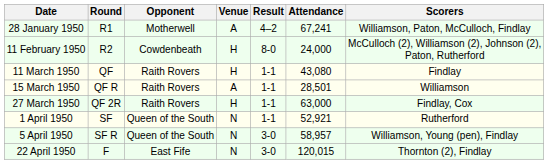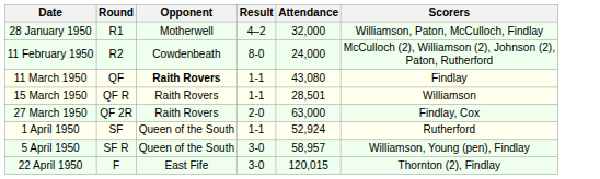 <table class="wikitable sortable" style="font-size:100%; text-align:center">
 <tr>
 <th>Date</th>
 <th>Round</th>
 <th>Opponent</th>
-<th>Venue</th>
 <th>Result</th>
 <th>Attendance</th>
 <th>Scorers</th>
 </tr>
 <tr bgcolor = "#EEFFEE">
 <td>28 January 1950</td>
 <td>R1</td>
 <td>Motherwell</td>
-<td>A</td>
 <td>4–2</td>
-<td>67,241</td>
+<td>32,000</td>
 <td>Williamson, Paton, McCulloch, Findlay</td>
 </tr>
 <tr bgcolor = "#EEFFEE">
 <td>11 February 1950</td>
 <td>R2</td>
 <td>Cowdenbeath</td>
-<td>H</td>
 <td>8-0</td>
 <td>24,000</td>
 <td>McCulloch (2), Williamson (2), Johnson (2), <br>Paton, Rutherford</td>
 </tr>
 <tr bgcolor = "#FFFFEE">
 <td>11 March 1950</td>
 <td>QF</td>
-<td>Raith Rovers</td>
-<td>H</td>
+<td><strong>Raith Rovers</strong></td>
 <td>1-1</td>
 <td>43,080</td>
 <td>Findlay</td>
 </tr>
 <tr bgcolor = "#FFFFEE">
 <td>15 March 1950</td>
 <td>QF R</td>
 <td>Raith Rovers</td>
-<td>A</td>
 <td>1-1</td>
 <td>28,501</td>
 <td>Williamson</td>
 </tr>
 <tr bgcolor = "#EEFFEE">
 <td>27 March 1950</td>
 <td>QF 2R</td>
 <td>Raith Rovers</td>
-<td>H</td>
-<td>1-1</td>
+<td>2-0</td>
 <td>63,000</td>
 <td>Findlay, Cox</td>
 </tr>
 <tr bgcolor = "#FFFFEE">
 <td>1 April 1950</td>
 <td>SF</td>
 <td>Queen of the South</td>
-<td>N</td>
 <td>1-1</td>
-<td>52,921</td>
+<td>52,924</td>
 <td>Rutherford</td>
 </tr>
 <tr bgcolor = "#EEFFEE">
 <td>5 April 1950</td>
 <td>SF R</td>
 <td>Queen of the South</td>
-<td>N</td>
 <td>3-0</td>
 <td>58,957</td>
 <td>Williamson, Young (pen), Findlay</td>
 </tr>
 <tr bgcolor = "#EEFFEE">
 <td>22 April 1950</td>
 <td>F</td>
 <td>East Fife</td>
-<td>N</td>
 <td>3-0</td>
 <td>120,015</td>
 <td>Thornton (2), Findlay</td>
 </tr>
 </table>
